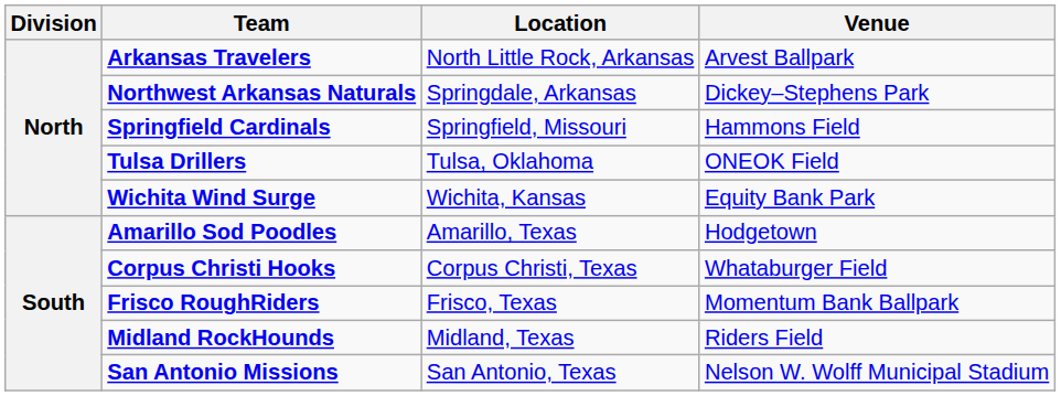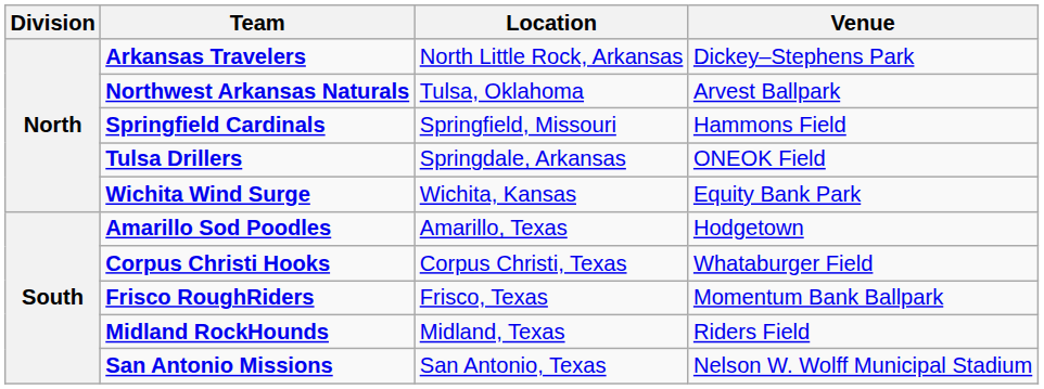 <table class="wikitable" style="font-size:85%">
 <tr>
 <th>Division</th>
 <th>Team</th>
 <th>Location</th>
 <th>Venue</th>
 </tr>
 <tr>
 <th rowspan=5>North</th>
 <td><strong><a href='#'>Arkansas Travelers</a></strong></td>
 <td><a href='#'>North Little Rock, Arkansas</a></td>
-<td><a href='#'>Arvest Ballpark</a></td>
+<td><a href='#'>Dickey–Stephens Park</a></td>
 </tr>
 <tr>
 <td><strong><a href='#'>Northwest Arkansas Naturals</a></strong></td>
-<td><a href='#'>Springdale, Arkansas</a></td>
-<td><a href='#'>Dickey–Stephens Park</a></td>
+<td><a href='#'>Tulsa, Oklahoma</a></td>
+<td><a href='#'>Arvest Ballpark</a></td>
 </tr>
 <tr>
 <td><strong><a href='#'>Springfield Cardinals</a></strong></td>
 <td><a href='#'>Springfield, Missouri</a></td>
 <td><a href='#'>Hammons Field</a></td>
 </tr>
 <tr>
 <td><strong><a href='#'>Tulsa Drillers</a></strong></td>
-<td><a href='#'>Tulsa, Oklahoma</a></td>
+<td><a href='#'>Springdale, Arkansas</a></td>
 <td><a href='#'>ONEOK Field</a></td>
 </tr>
 <tr>
 <td><strong><a href='#'>Wichita Wind Surge</a></strong></td>
 <td><a href='#'>Wichita, Kansas</a></td>
 <td><a href='#'>Equity Bank Park</a></td>
 </tr>
 <tr>
 <th rowspan=5>South</th>
 <td><strong><a href='#'>Amarillo Sod Poodles</a></strong></td>
 <td><a href='#'>Amarillo, Texas</a></td>
 <td><a href='#'>Hodgetown</a></td>
 </tr>
 <tr>
 <td><strong><a href='#'>Corpus Christi Hooks</a></strong></td>
 <td><a href='#'>Corpus Christi, Texas</a></td>
 <td><a href='#'>Whataburger Field</a></td>
 </tr>
 <tr>
 <td><strong><a href='#'>Frisco RoughRiders</a></strong></td>
 <td><a href='#'>Frisco, Texas</a></td>
 <td><a href='#'>Momentum Bank Ballpark</a></td>
 </tr>
 <tr>
 <td><strong><a href='#'>Midland RockHounds</a></strong></td>
 <td><a href='#'>Midland, Texas</a></td>
 <td><a href='#'>Riders Field</a></td>
 </tr>
 <tr>
 <td><strong><a href='#'>San Antonio Missions</a></strong></td>
 <td><a href='#'>San Antonio, Texas</a></td>
 <td><a href='#'>Nelson W. Wolff Municipal Stadium</a></td>
 </tr>
 </table>
